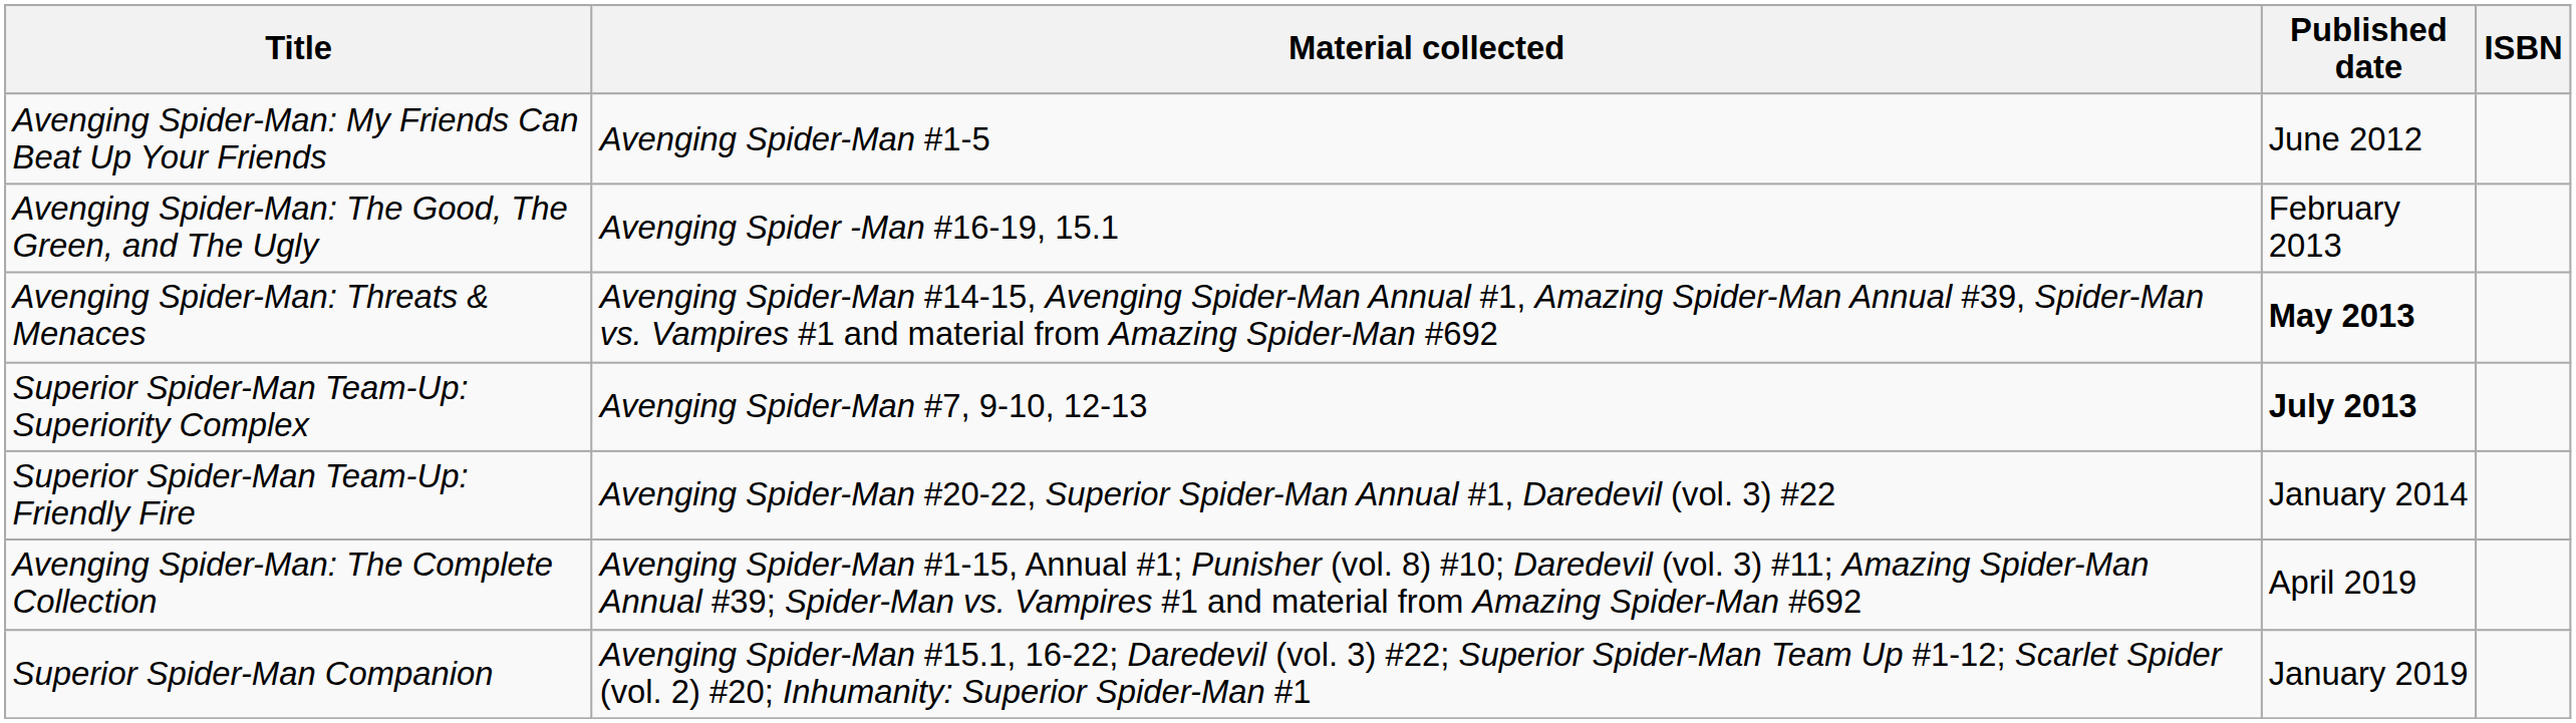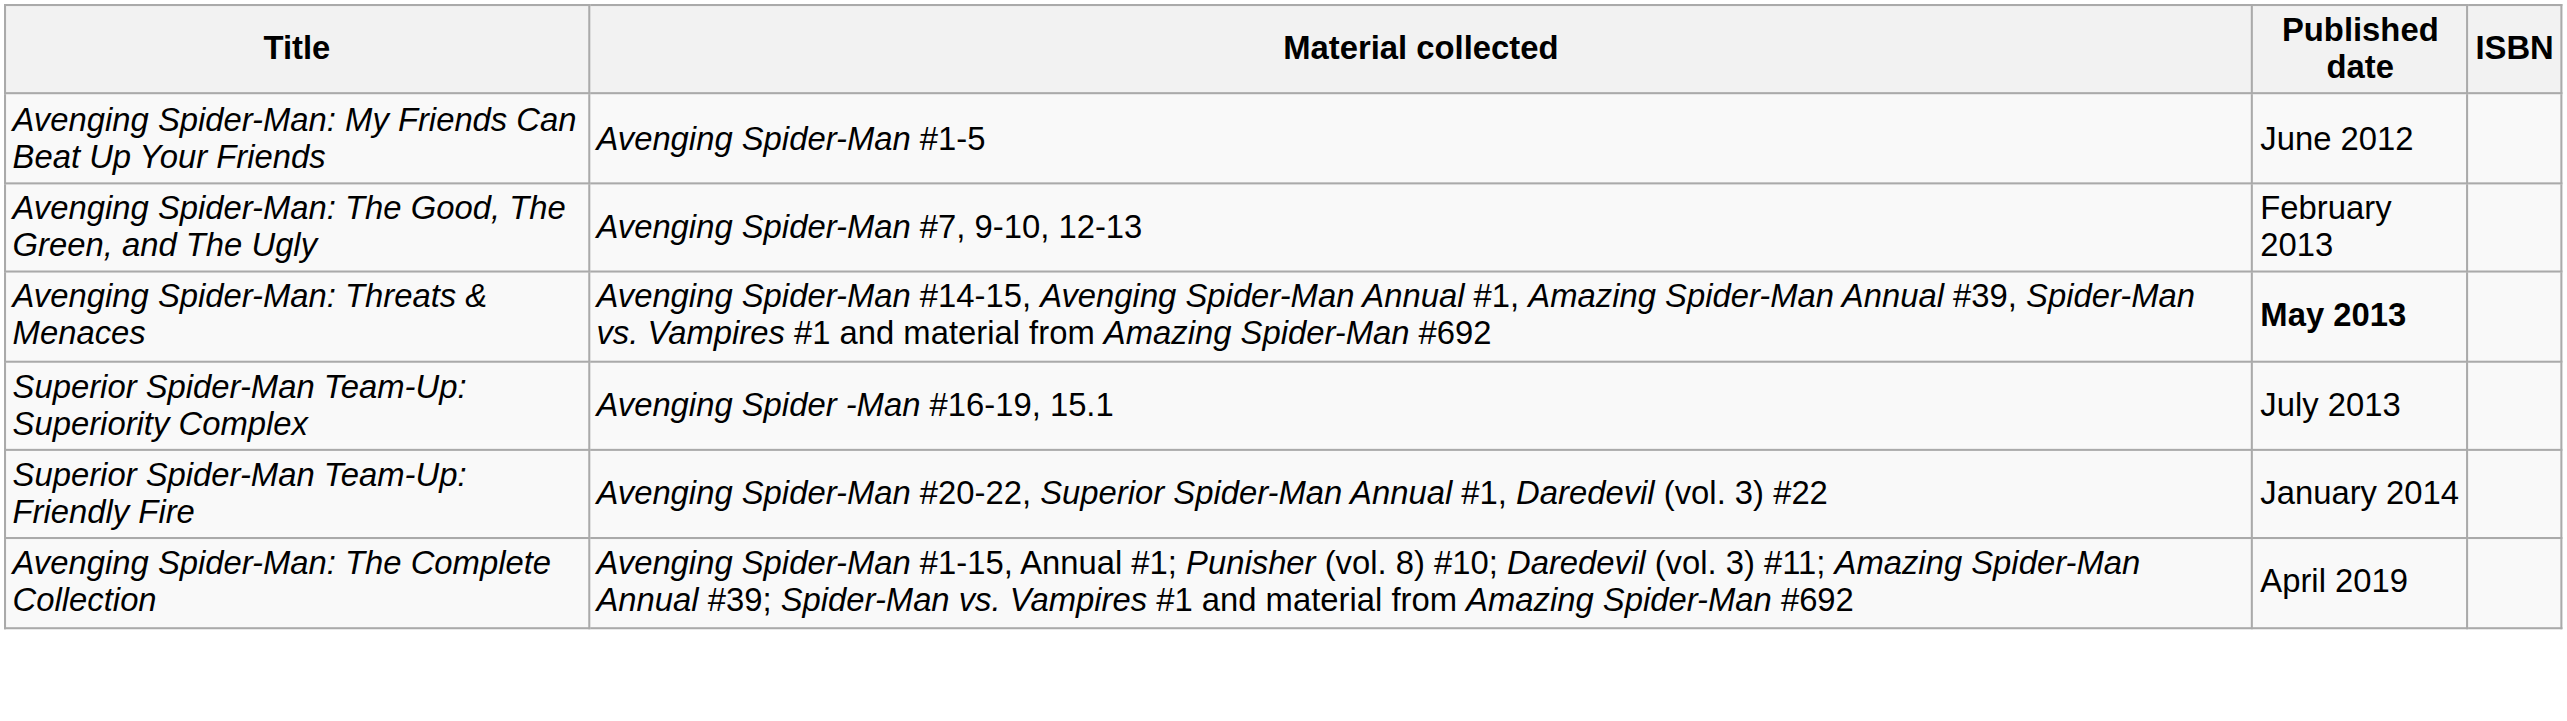 <table class="wikitable">
 <tr>
 <th>Title</th>
 <th>Material collected</th>
 <th>Published date</th>
 <th>ISBN</th>
 </tr>
 <tr>
 <td><em>Avenging Spider-Man: My Friends Can Beat Up Your Friends</em></td>
 <td><em>Avenging Spider-Man</em> #1-5</td>
 <td>June 2012</td>
 <td></td>
 </tr>
 <tr>
 <td><em>Avenging Spider-Man: The Good, The Green, and The Ugly</em></td>
-<td><em>Avenging Spider -Man</em> #16-19, 15.1</td>
+<td><em>Avenging Spider-Man</em> #7, 9-10, 12-13</td>
 <td>February 2013</td>
 <td></td>
 </tr>
 <tr>
 <td><em>Avenging Spider-Man: Threats & Menaces</em></td>
 <td><em>Avenging Spider-Man</em> #14-15, <em>Avenging Spider-Man Annual</em> #1, <em>Amazing Spider-Man Annual</em> #39, <em>Spider-Man vs. Vampires</em> #1 and material from <em>Amazing Spider-Man</em> #692</td>
 <td><strong>May 2013</strong></td>
 <td></td>
 </tr>
 <tr>
 <td><em>Superior Spider-Man Team-Up: Superiority Complex</em></td>
-<td><em>Avenging Spider-Man</em> #7, 9-10, 12-13</td>
-<td><strong>July 2013</strong></td>
+<td><em>Avenging Spider -Man</em> #16-19, 15.1</td>
+<td>July 2013</td>
 <td></td>
 </tr>
 <tr>
 <td><em>Superior Spider-Man Team-Up: Friendly Fire</em></td>
 <td><em>Avenging Spider-Man</em> #20-22, <em>Superior Spider-Man Annual</em> #1, <em>Daredevil</em> (vol. 3) #22</td>
 <td>January 2014</td>
 <td></td>
 </tr>
 <tr>
 <td><em>Avenging Spider-Man: The Complete Collection</em></td>
 <td><em>Avenging Spider-Man</em> #1-15, Annual #1; <em>Punisher</em> (vol. 8) #10; <em>Daredevil</em> (vol. 3) #11; <em>Amazing Spider-Man Annual</em> #39; <em>Spider-Man vs. Vampires</em> #1 and material from <em>Amazing Spider-Man</em> #692</td>
 <td>April 2019</td>
 <td></td>
 </tr>
-<tr>
-<td><em>Superior Spider-Man Companion</em></td>
-<td><em>Avenging Spider-Man</em> #15.1, 16-22; <em>Daredevil</em> (vol. 3) #22; <em>Superior Spider-Man Team Up</em> #1-12; <em>Scarlet Spider</em> (vol. 2) #20; <em>Inhumanity: Superior Spider-Man</em> #1</td>
-<td>January 2019</td>
-<td></td>
-</tr>
 </table>
